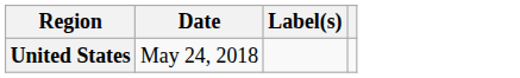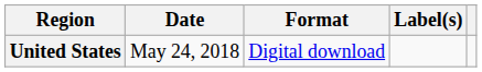 <table class="wikitable plainrowheaders">
 <tr>
 <th scope="col">Region</th>
 <th scope="col">Date</th>
+<th scope="col">Format</th>
 <th scope="col">Label(s)</th>
 <th scope="col"></th>
 </tr>
 <tr>
 <th scope="row">United States</th>
 <td>May 24, 2018</td>
+<td><a href='#'>Digital download</a></td>
 <td></td>
 <td></td>
 </tr>
 </table>
